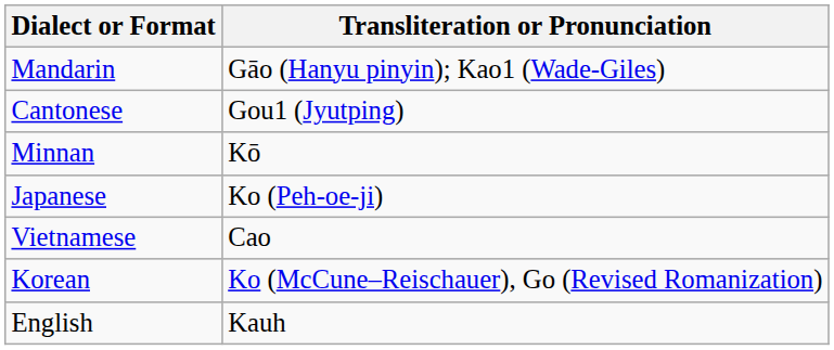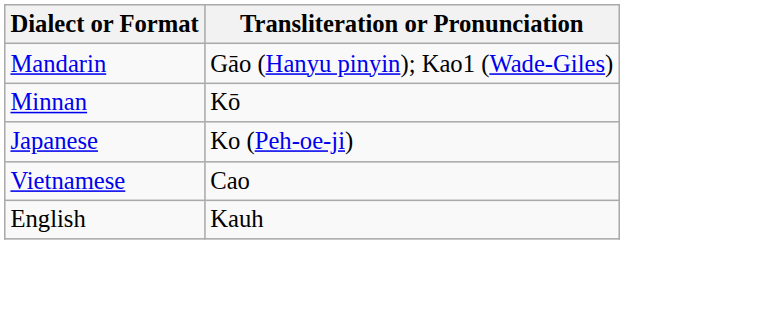 <table class="wikitable">
 <tr>
 <th>Dialect or Format</th>
 <th>Transliteration or Pronunciation</th>
 </tr>
 <tr>
 <td><a href='#'>Mandarin</a></td>
 <td>Gāo (<a href='#'>Hanyu pinyin</a>); Kao1 (<a href='#'>Wade-Giles</a>)</td>
-</tr>
-<tr>
-<td><a href='#'>Cantonese</a></td>
-<td>Gou1 (<a href='#'>Jyutping</a>)</td>
 </tr>
 <tr>
 <td><a href='#'>Minnan</a></td>
 <td>Kō</td>
 </tr>
 <tr>
 <td><a href='#'>Japanese</a></td>
 <td>Ko (<a href='#'>Peh-oe-ji</a>)</td>
 </tr>
 <tr>
 <td><a href='#'>Vietnamese</a></td>
 <td>Cao</td>
 </tr>
 <tr>
-<td><a href='#'>Korean</a></td>
-<td><a href='#'>Ko</a> (<a href='#'>McCune–Reischauer</a>), Go (<a href='#'>Revised Romanization</a>)</td>
-</tr>
-<tr>
 <td>English</td>
 <td>Kauh</td>
 </tr>
 </table>
